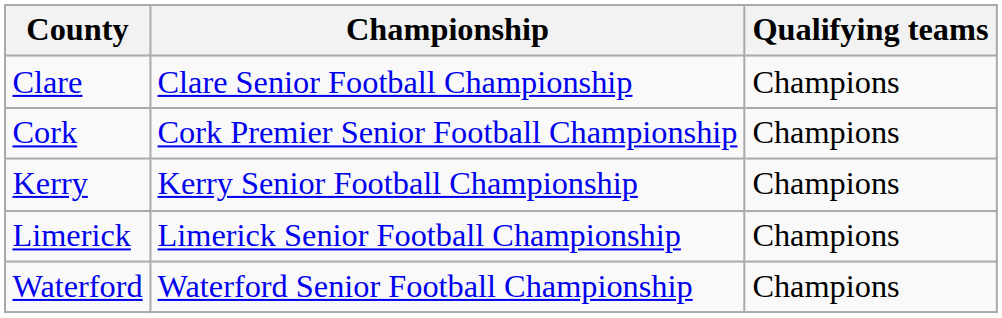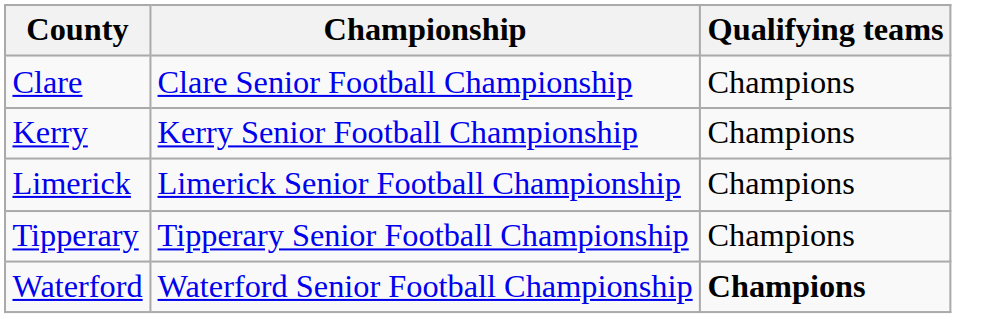 <table class=wikitable>
 <tr>
 <th>County</th>
 <th>Championship</th>
 <th>Qualifying teams</th>
 </tr>
 <tr>
 <td> <a href='#'>Clare</a></td>
 <td><a href='#'>Clare Senior Football Championship</a></td>
-<td>Champions</td>
-</tr>
-<tr>
-<td> <a href='#'>Cork</a></td>
-<td><a href='#'>Cork Premier Senior Football Championship</a></td>
 <td>Champions</td>
 </tr>
 <tr>
 <td> <a href='#'>Kerry</a></td>
 <td><a href='#'>Kerry Senior Football Championship</a></td>
 <td>Champions</td>
 </tr>
 <tr>
 <td> <a href='#'>Limerick</a></td>
 <td><a href='#'>Limerick Senior Football Championship</a></td>
 <td>Champions</td>
 </tr>
 <tr>
+<td> <a href='#'>Tipperary</a></td>
+<td><a href='#'>Tipperary Senior Football Championship</a></td>
+<td>Champions</td>
+</tr>
+<tr>
 <td> <a href='#'>Waterford</a></td>
 <td><a href='#'>Waterford Senior Football Championship</a></td>
-<td>Champions</td>
+<td><strong>Champions</strong></td>
 </tr>
 </table>
